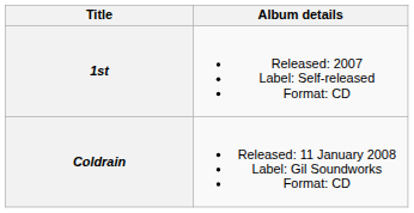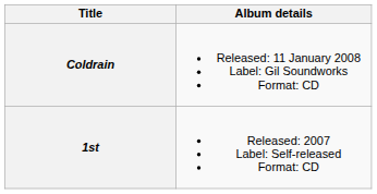 <table class="wikitable plainrowheaders" style="text-align:center;">
 <tr>
 <th scope="col" style="width:14em;">Title</th>
 <th scope="col" style="width:16em;">Album details</th>
 </tr>
 <tr>
+<th scope="row"><em>Coldrain</em></th>
+<td><br><ul><li>Released: 11 January 2008</li><li>Label: Gil Soundworks</li><li>Format: CD</li></ul></td>
+</tr>
+<tr>
 <th scope="row"><em>1st</em></th>
 <td><br><ul><li>Released: 2007</li><li>Label: Self-released</li><li>Format: CD</li></ul></td>
 </tr>
-<tr>
-<th scope="row"><em>Coldrain</em></th>
-<td><br><ul><li>Released: 11 January 2008</li><li>Label: Gil Soundworks</li><li>Format: CD</li></ul></td>
-</tr>
 </table>
